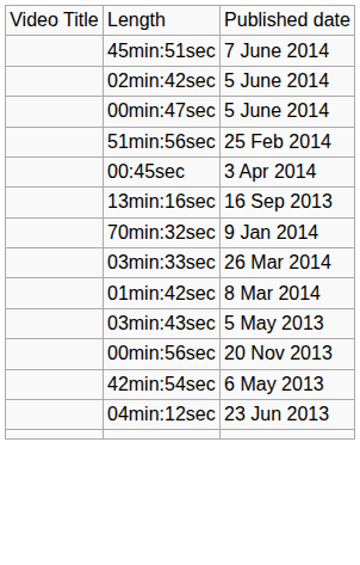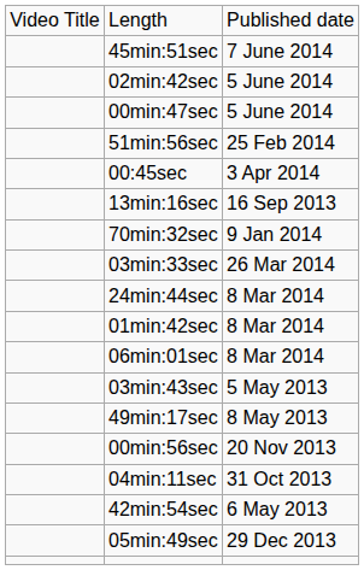 <table class="wikitable">
 <tr>
 <td>Video Title</td>
 <td>Length</td>
 <td>Published date</td>
 </tr>
 <tr>
 <td></td>
 <td>45min:51sec</td>
 <td>7 June 2014</td>
 </tr>
 <tr>
 <td></td>
 <td>02min:42sec</td>
 <td>5 June 2014</td>
 </tr>
 <tr>
 <td></td>
 <td>00min:47sec</td>
 <td>5 June 2014</td>
 </tr>
 <tr>
 <td></td>
 <td>51min:56sec</td>
 <td>25 Feb 2014</td>
 </tr>
 <tr>
 <td></td>
 <td>00:45sec</td>
 <td>3 Apr 2014</td>
 </tr>
 <tr>
 <td></td>
 <td>13min:16sec</td>
 <td>16 Sep 2013</td>
 </tr>
 <tr>
 <td></td>
 <td>70min:32sec</td>
 <td>9 Jan 2014</td>
 </tr>
 <tr>
 <td></td>
 <td>03min:33sec</td>
 <td>26 Mar 2014</td>
 </tr>
 <tr>
 <td></td>
+<td>24min:44sec</td>
+<td>8 Mar 2014</td>
+</tr>
+<tr>
+<td></td>
 <td>01min:42sec</td>
+<td>8 Mar 2014</td>
+</tr>
+<tr>
+<td></td>
+<td>06min:01sec</td>
 <td>8 Mar 2014</td>
 </tr>
 <tr>
 <td></td>
 <td>03min:43sec</td>
 <td>5 May 2013</td>
 </tr>
 <tr>
 <td></td>
+<td>49min:17sec</td>
+<td>8 May 2013</td>
+</tr>
+<tr>
+<td></td>
 <td>00min:56sec</td>
 <td>20 Nov 2013</td>
+</tr>
+<tr>
+<td></td>
+<td>04min:11sec</td>
+<td>31 Oct 2013</td>
 </tr>
 <tr>
 <td></td>
 <td>42min:54sec</td>
 <td>6 May 2013</td>
 </tr>
 <tr>
 <td></td>
-<td>04min:12sec</td>
-<td>23 Jun 2013</td>
+<td>05min:49sec</td>
+<td>29 Dec 2013</td>
 </tr>
 <tr>
 <td></td>
 <td></td>
 <td></td>
 </tr>
 </table>
